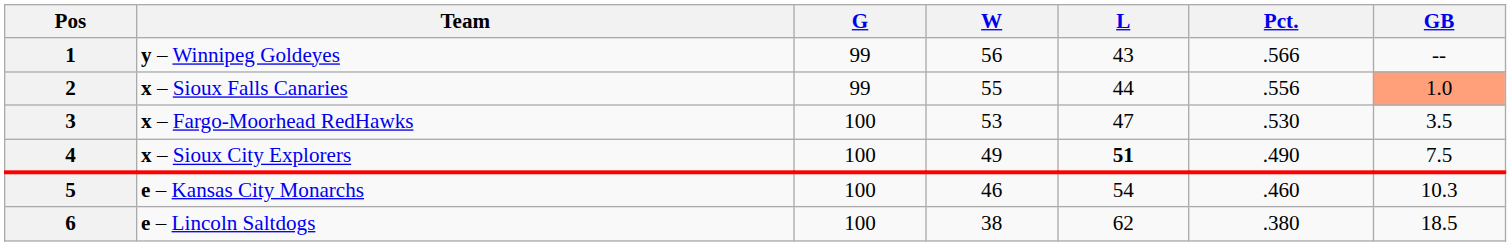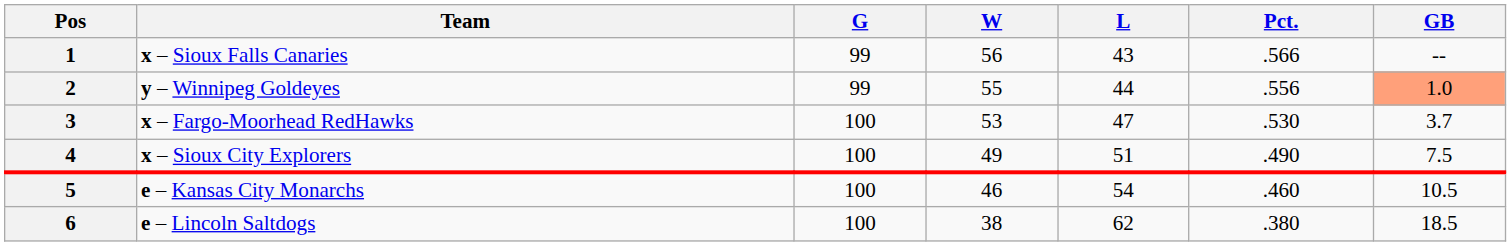 <table class="wikitable plainrowheaders" width="90%" style="text-align:center;">
 <tr>
 <th scope="col" width="5%">Pos</th>
 <th scope="col" width="25%">Team</th>
 <th scope="col" width="5%"><a href='#'>G</a></th>
 <th scope="col" width="5%"><a href='#'>W</a></th>
 <th scope="col" width="5%"><a href='#'>L</a></th>
 <th scope="col" width="7%"><a href='#'>Pct.</a></th>
 <th scope="col" width="5%"><a href='#'>GB</a></th>
 </tr>
 <tr>
 <th>1</th>
-<td style="text-align:left;"><strong>y</strong> – <a href='#'>Winnipeg Goldeyes</a></td>
+<td style="text-align:left;"><strong>x</strong> – <a href='#'>Sioux Falls Canaries</a></td>
 <td>99</td>
 <td>56</td>
 <td>43</td>
 <td>.566</td>
 <td>--</td>
 </tr>
 <tr>
 <th>2</th>
-<td style="text-align:left;"><strong>x</strong> – <a href='#'>Sioux Falls Canaries</a></td>
+<td style="text-align:left;"><strong>y</strong> – <a href='#'>Winnipeg Goldeyes</a></td>
 <td>99</td>
 <td>55</td>
 <td>44</td>
 <td>.556</td>
 <td style="background: lightsalmon;">1.0</td>
 </tr>
 <tr>
 <th>3</th>
 <td style="text-align:left;"><strong>x</strong> – <a href='#'>Fargo-Moorhead RedHawks</a></td>
 <td>100</td>
 <td>53</td>
 <td>47</td>
 <td>.530</td>
-<td>3.5</td>
+<td>3.7</td>
 </tr>
 <tr>
 <th>4</th>
 <td style="text-align:left;"><strong>x</strong> – <a href='#'>Sioux City Explorers</a></td>
 <td>100</td>
 <td>49</td>
-<td><strong>51</strong></td>
+<td>51</td>
 <td>.490</td>
 <td>7.5</td>
 </tr>
 <tr>
 </tr>
 <tr |- style="border-top:3px solid red;">
 <th>5</th>
 <td style="text-align:left;"><strong>e</strong> – <a href='#'>Kansas City Monarchs</a></td>
 <td>100</td>
 <td>46</td>
 <td>54</td>
 <td>.460</td>
-<td>10.3</td>
+<td>10.5</td>
 </tr>
 <tr>
 <th>6</th>
 <td style="text-align:left;"><strong>e</strong> – <a href='#'>Lincoln Saltdogs</a></td>
 <td>100</td>
 <td>38</td>
 <td>62</td>
 <td>.380</td>
 <td>18.5</td>
 </tr>
 </table>
